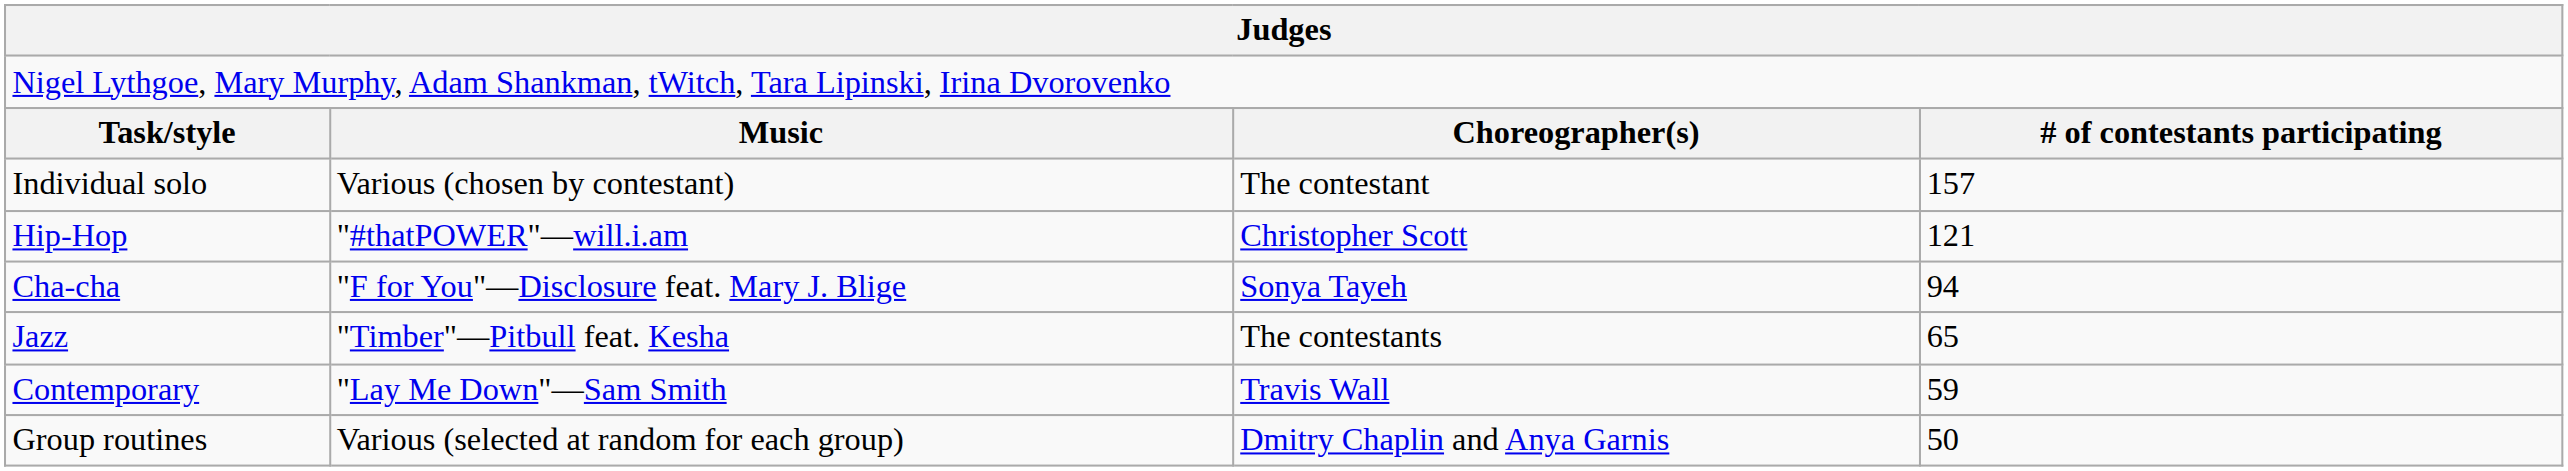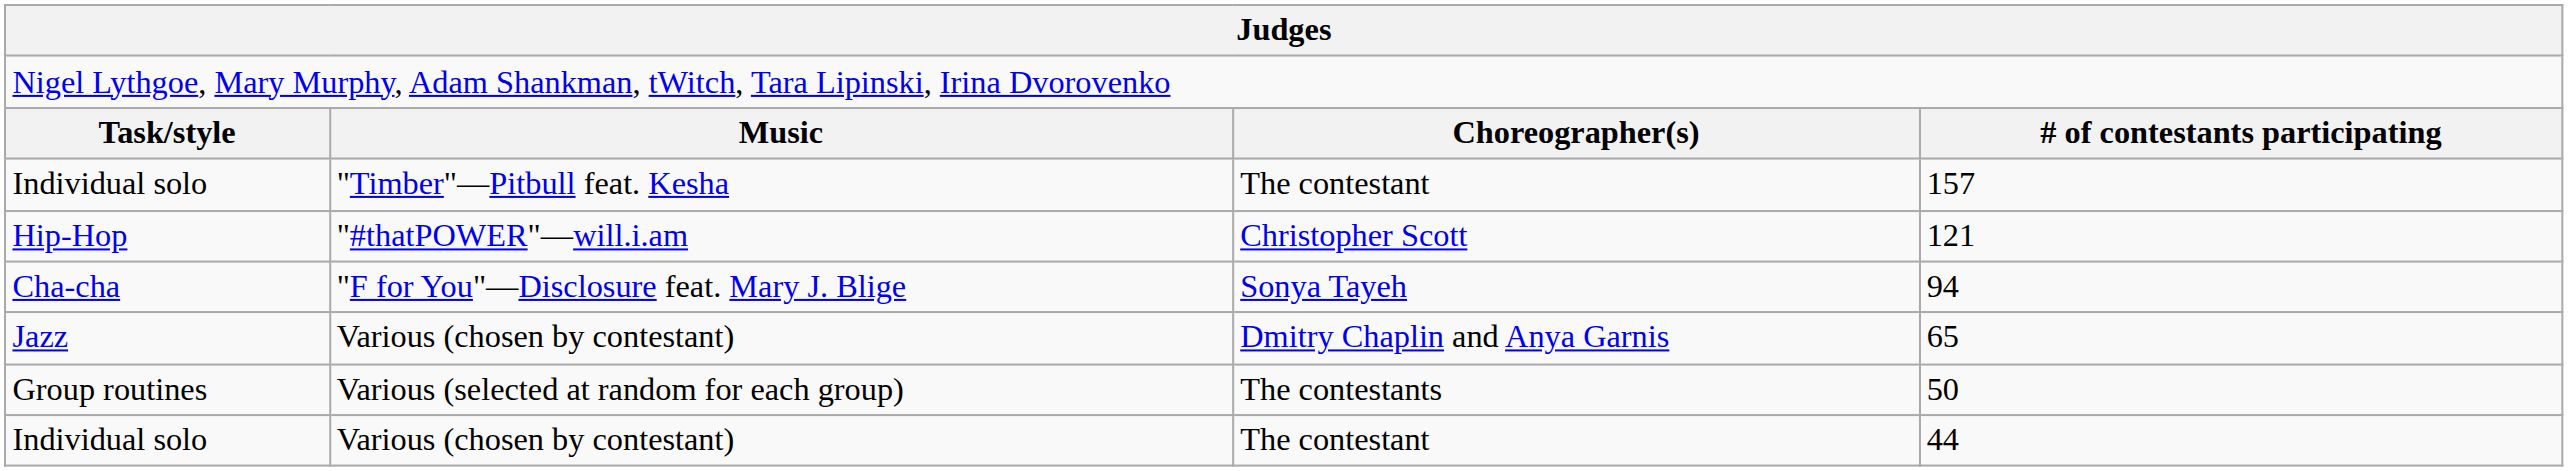 <table class="wikitable" style="width:80%;">
 <tr>
 <th scope="row" colspan="4">Judges</th>
 </tr>
 <tr>
 <td colspan=4><a href='#'>Nigel Lythgoe</a>, <a href='#'>Mary Murphy</a>, <a href='#'>Adam Shankman</a>, <a href='#'>tWitch</a>, <a href='#'>Tara Lipinski</a>, <a href='#'>Irina Dvorovenko</a></td>
 </tr>
 <tr>
 <th>Task/style</th>
 <th>Music</th>
 <th>Choreographer(s)</th>
 <th># of contestants participating</th>
 </tr>
 <tr>
 <td>Individual solo</td>
-<td>Various (chosen by contestant)</td>
+<td>"<a href='#'>Timber</a>"—<a href='#'>Pitbull</a> feat. <a href='#'>Kesha</a></td>
 <td>The contestant</td>
 <td>157</td>
 </tr>
 <tr>
 <td><a href='#'>Hip-Hop</a></td>
 <td>"<a href='#'>#thatPOWER</a>"—<a href='#'>will.i.am</a></td>
 <td><a href='#'>Christopher Scott</a></td>
 <td>121</td>
 </tr>
 <tr>
 <td><a href='#'>Cha-cha</a></td>
 <td>"<a href='#'>F for You</a>"—<a href='#'>Disclosure</a> feat. <a href='#'>Mary J. Blige</a></td>
 <td><a href='#'>Sonya Tayeh</a></td>
 <td>94</td>
 </tr>
 <tr>
 <td><a href='#'>Jazz</a></td>
-<td>"<a href='#'>Timber</a>"—<a href='#'>Pitbull</a> feat. <a href='#'>Kesha</a></td>
-<td>The contestants</td>
+<td>Various (chosen by contestant)</td>
+<td><a href='#'>Dmitry Chaplin</a> and <a href='#'>Anya Garnis</a></td>
 <td>65</td>
-</tr>
-<tr>
-<td><a href='#'>Contemporary</a></td>
-<td>"<a href='#'>Lay Me Down</a>"—<a href='#'>Sam Smith</a></td>
-<td><a href='#'>Travis Wall</a></td>
-<td>59</td>
 </tr>
 <tr>
 <td>Group routines</td>
 <td>Various (selected at random for each group)</td>
-<td><a href='#'>Dmitry Chaplin</a> and <a href='#'>Anya Garnis</a></td>
+<td>The contestants</td>
 <td>50</td>
 </tr>
+<tr>
+<td>Individual solo</td>
+<td>Various (chosen by contestant)</td>
+<td>The contestant</td>
+<td>44</td>
+</tr>
 </table>
